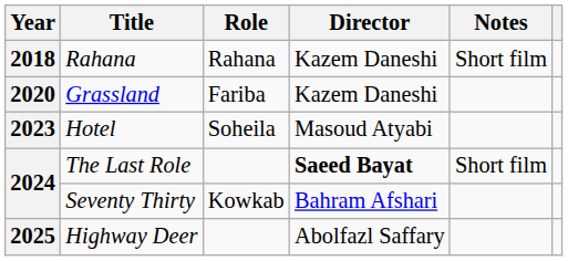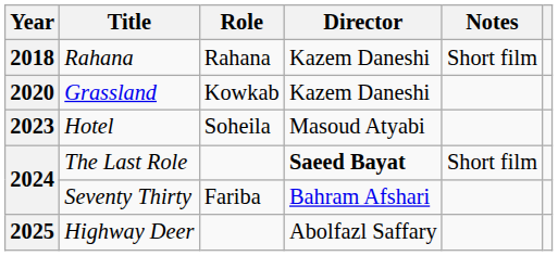 <table class="wikitable plainrowheaders sortable"  style=font-size:100%>
 <tr>
 <th scope="col">Year</th>
 <th scope="col">Title</th>
 <th scope="col">Role</th>
 <th scope="col">Director</th>
 <th scope="col" class="unsortable">Notes</th>
 <th scope="col" class="unsortable"></th>
 </tr>
 <tr>
 <th scope=row>2018</th>
 <td><em>Rahana</em></td>
 <td>Rahana</td>
 <td>Kazem Daneshi</td>
 <td>Short film</td>
 <td></td>
 </tr>
 <tr>
 <th scope=row>2020</th>
 <td><em><a href='#'>Grassland</a></em></td>
-<td>Fariba</td>
+<td>Kowkab</td>
 <td>Kazem Daneshi</td>
 <td></td>
 <td></td>
 </tr>
 <tr>
 <th scope="row">2023</th>
 <td><em>Hotel</em></td>
 <td>Soheila</td>
 <td>Masoud Atyabi</td>
 <td></td>
 <td></td>
 </tr>
 <tr>
 <th rowspan="2" scope="row">2024</th>
 <td><em>The Last Role</em></td>
 <td></td>
 <td><strong>Saeed Bayat</strong></td>
 <td>Short film</td>
 <td></td>
 </tr>
 <tr>
 <td><em>Seventy Thirty</em></td>
-<td>Kowkab</td>
+<td>Fariba</td>
 <td><a href='#'>Bahram Afshari</a></td>
 <td></td>
 <td></td>
 </tr>
 <tr>
 <th scope=row>2025</th>
 <td><em>Highway Deer</em></td>
 <td></td>
 <td>Abolfazl Saffary</td>
 <td></td>
 <td></td>
 </tr>
 </table>
